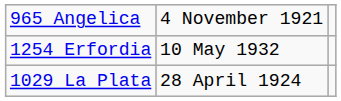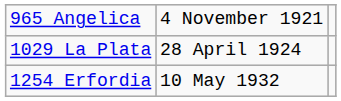 <table class="wikitable" align=right style="margin-top: 0; margin-left: 0.8em; font-size: 0.9em;">
 <tr>
 <td><a href='#'>965 Angelica</a></td>
 <td>4 November 1921</td>
 <td></td>
 </tr>
 <tr>
+<td><a href='#'>1029 La Plata</a></td>
+<td>28 April 1924</td>
+<td></td>
+</tr>
+<tr>
 <td><a href='#'>1254 Erfordia</a></td>
 <td>10 May 1932</td>
 <td></td>
 </tr>
-<tr>
-<td><a href='#'>1029 La Plata</a></td>
-<td>28 April 1924</td>
-<td></td>
-</tr>
 </table>
